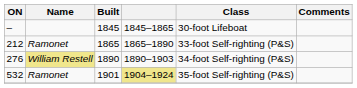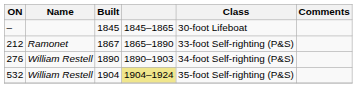 <table class="wikitable">
 <tr>
 <th>ON</th>
 <th>Name</th>
 <th>Built</th>
 <th></th>
 <th>Class</th>
 <th>Comments</th>
 </tr>
 <tr>
 <td>–</td>
 <td></td>
 <td>1845</td>
 <td>1845–1865</td>
 <td>30-foot Lifeboat</td>
 <td></td>
 </tr>
 <tr>
 <td>212</td>
 <td><em>Ramonet</em></td>
-<td>1865</td>
+<td>1867</td>
 <td>1865–1890</td>
 <td>33-foot Self-righting (P&S)</td>
 <td></td>
 </tr>
 <tr>
 <td>276</td>
-<td style="background: khaki;"><em>William Restell</em></td>
+<td><em>William Restell</em></td>
 <td>1890</td>
 <td>1890–1903</td>
 <td>34-foot Self-righting (P&S)</td>
 <td></td>
 </tr>
 <tr>
 <td>532</td>
-<td><em>Ramonet</em></td>
-<td>1901</td>
+<td><em>William Restell</em></td>
+<td>1904</td>
 <td style="background: khaki;">1904–1924</td>
 <td>35-foot Self-righting (P&S)</td>
 <td></td>
 </tr>
 <tr>
 </tr>
 </table>
